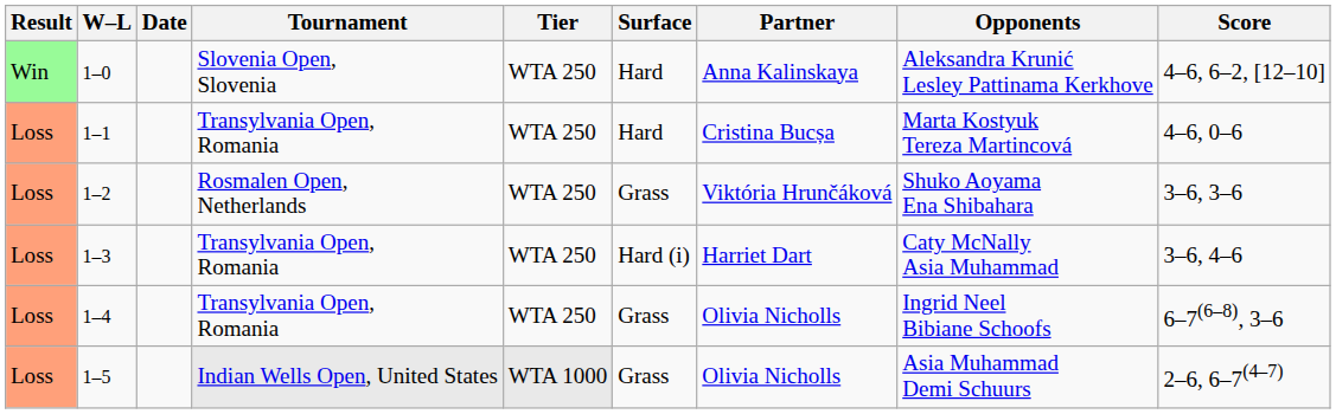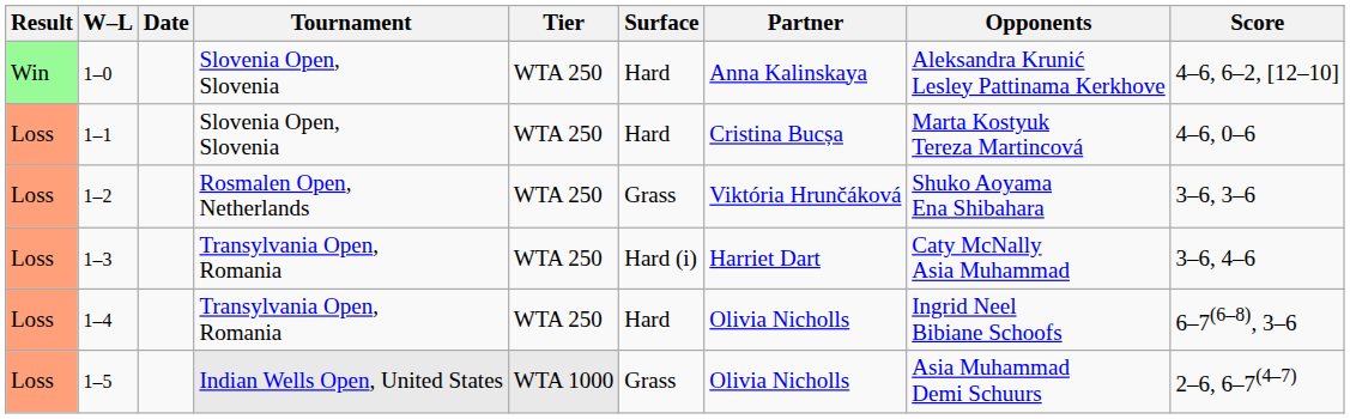 <table class="sortable wikitable">
 <tr>
 <th>Result</th>
 <th class=unsortable>W–L</th>
 <th>Date</th>
 <th>Tournament</th>
 <th>Tier</th>
 <th>Surface</th>
 <th>Partner</th>
 <th>Opponents</th>
 <th class="unsortable">Score</th>
 </tr>
 <tr>
 <td bgcolor=98fb98>Win</td>
 <td><small>1–0</small></td>
 <td><a href='#'></a></td>
 <td><a href='#'>Slovenia Open</a>, <br>Slovenia</td>
 <td>WTA 250</td>
 <td>Hard</td>
 <td> <a href='#'>Anna Kalinskaya</a></td>
 <td> <a href='#'>Aleksandra Krunić</a> <br>  <a href='#'>Lesley Pattinama Kerkhove</a></td>
 <td>4–6, 6–2, [12–10]</td>
 </tr>
 <tr>
 <td bgcolor=FFA07A>Loss</td>
 <td><small>1–1</small></td>
 <td><a href='#'></a></td>
-<td><a href='#'>Transylvania Open</a>, <br>Romania</td>
+<td>Slovenia Open, <br>Slovenia</td>
 <td>WTA 250</td>
 <td>Hard</td>
 <td> <a href='#'>Cristina Bucșa</a></td>
 <td> <a href='#'>Marta Kostyuk</a> <br>  <a href='#'>Tereza Martincová</a></td>
 <td>4–6, 0–6</td>
 </tr>
 <tr>
 <td style="background:#ffa07a;">Loss</td>
 <td><small>1–2</small></td>
 <td><a href='#'></a></td>
 <td><a href='#'>Rosmalen Open</a>, <br>Netherlands</td>
 <td>WTA 250</td>
 <td>Grass</td>
 <td> <a href='#'>Viktória Hrunčáková</a></td>
 <td> <a href='#'>Shuko Aoyama</a> <br>  <a href='#'>Ena Shibahara</a></td>
 <td>3–6, 3–6</td>
 </tr>
 <tr>
 <td bgcolor=FFA07A>Loss</td>
 <td><small>1–3</small></td>
 <td><a href='#'></a></td>
 <td><a href='#'>Transylvania Open</a>, <br>Romania</td>
 <td>WTA 250</td>
 <td>Hard (i)</td>
 <td> <a href='#'>Harriet Dart</a></td>
 <td> <a href='#'>Caty McNally</a> <br>  <a href='#'>Asia Muhammad</a></td>
 <td>3–6, 4–6</td>
 </tr>
 <tr>
 <td bgcolor=FFA07A>Loss</td>
 <td><small>1–4</small></td>
 <td><a href='#'></a></td>
 <td><a href='#'>Transylvania Open</a>, <br>Romania</td>
 <td>WTA 250</td>
-<td>Grass</td>
+<td>Hard</td>
 <td> <a href='#'>Olivia Nicholls</a></td>
 <td> <a href='#'>Ingrid Neel</a> <br>  <a href='#'>Bibiane Schoofs</a></td>
 <td>6–7<sup>(6–8)</sup>, 3–6</td>
 </tr>
 <tr>
 <td bgcolor=FFA07A>Loss</td>
 <td><small>1–5</small></td>
 <td><a href='#'></a></td>
 <td bgcolor=e9e9e9><a href='#'>Indian Wells Open</a>, United States</td>
 <td bgcolor=e9e9e9>WTA 1000</td>
 <td>Grass</td>
 <td> <a href='#'>Olivia Nicholls</a></td>
 <td> <a href='#'>Asia Muhammad</a> <br>  <a href='#'>Demi Schuurs</a></td>
 <td>2–6, 6–7<sup>(4–7)</sup></td>
 </tr>
 </table>
